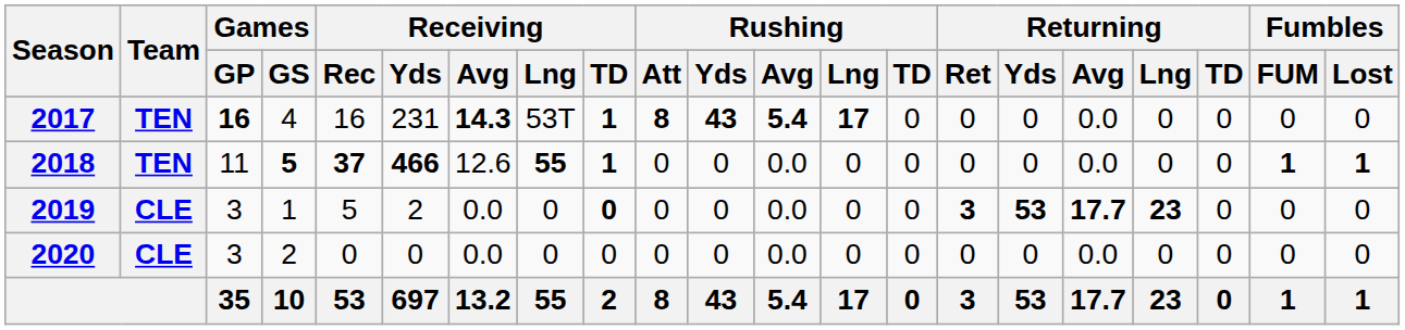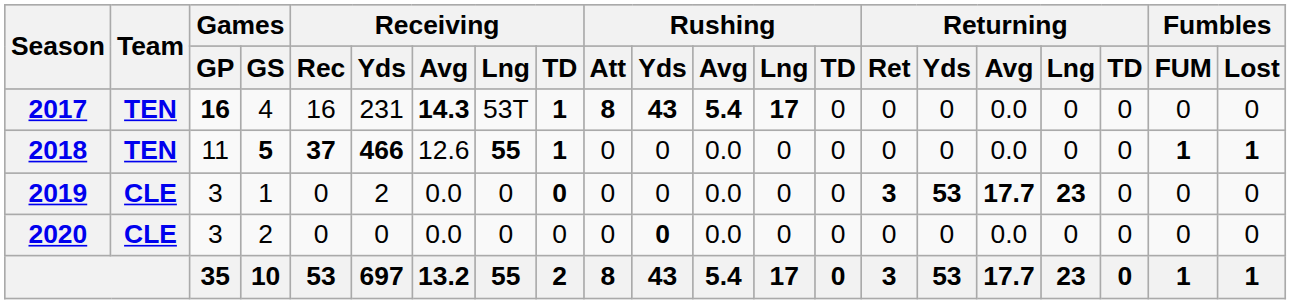 <table class=wikitable style="text-align:center;">
 <tr>
 <th rowspan="2">Season</th>
 <th rowspan="2">Team</th>
 <th colspan="2">Games</th>
 <th colspan="5">Receiving</th>
 <th colspan="5">Rushing</th>
 <th colspan="5">Returning</th>
 <th colspan="2">Fumbles</th>
 </tr>
 <tr>
 <th>GP</th>
 <th>GS</th>
 <th>Rec</th>
 <th>Yds</th>
 <th>Avg</th>
 <th>Lng</th>
 <th>TD</th>
 <th>Att</th>
 <th>Yds</th>
 <th>Avg</th>
 <th>Lng</th>
 <th>TD</th>
 <th>Ret</th>
 <th>Yds</th>
 <th>Avg</th>
 <th>Lng</th>
 <th>TD</th>
 <th>FUM</th>
 <th>Lost</th>
 </tr>
 <tr>
 <th><a href='#'>2017</a></th>
 <th><a href='#'>TEN</a></th>
 <td><strong>16</strong></td>
 <td>4</td>
 <td>16</td>
 <td>231</td>
 <td><strong>14.3</strong></td>
 <td>53T</td>
 <td><strong>1</strong></td>
 <td><strong>8</strong></td>
 <td><strong>43</strong></td>
 <td><strong>5.4</strong></td>
 <td><strong>17</strong></td>
 <td>0</td>
 <td>0</td>
 <td>0</td>
 <td>0.0</td>
 <td>0</td>
 <td>0</td>
 <td>0</td>
 <td>0</td>
 </tr>
 <tr>
 <th><a href='#'>2018</a></th>
 <th><a href='#'>TEN</a></th>
 <td>11</td>
 <td><strong>5</strong></td>
 <td><strong>37</strong></td>
 <td><strong>466</strong></td>
 <td>12.6</td>
 <td><strong>55</strong></td>
 <td><strong>1</strong></td>
 <td>0</td>
 <td>0</td>
 <td>0.0</td>
 <td>0</td>
 <td>0</td>
 <td>0</td>
 <td>0</td>
 <td>0.0</td>
 <td>0</td>
 <td>0</td>
 <td><strong>1</strong></td>
 <td><strong>1</strong></td>
 </tr>
 <tr>
 <th><a href='#'>2019</a></th>
 <th><a href='#'>CLE</a></th>
 <td>3</td>
 <td>1</td>
-<td>5</td>
+<td>0</td>
 <td>2</td>
 <td>0.0</td>
 <td>0</td>
 <td><strong>0</strong></td>
 <td>0</td>
 <td>0</td>
 <td>0.0</td>
 <td>0</td>
 <td>0</td>
 <td><strong>3</strong></td>
 <td><strong>53</strong></td>
 <td><strong>17.7</strong></td>
 <td><strong>23</strong></td>
 <td>0</td>
 <td>0</td>
 <td>0</td>
 </tr>
 <tr>
 <th><a href='#'>2020</a></th>
 <th><a href='#'>CLE</a></th>
 <td>3</td>
 <td>2</td>
 <td>0</td>
 <td>0</td>
 <td>0.0</td>
 <td>0</td>
 <td>0</td>
 <td>0</td>
-<td>0</td>
+<td><strong>0</strong></td>
 <td>0.0</td>
 <td>0</td>
 <td>0</td>
 <td>0</td>
 <td>0</td>
 <td>0.0</td>
 <td>0</td>
 <td>0</td>
 <td>0</td>
 <td>0</td>
 </tr>
 <tr>
 <th colspan="2"></th>
 <th>35</th>
 <th>10</th>
 <th>53</th>
 <th>697</th>
 <th>13.2</th>
 <th>55</th>
 <th>2</th>
 <th>8</th>
 <th>43</th>
 <th>5.4</th>
 <th>17</th>
 <th>0</th>
 <th>3</th>
 <th>53</th>
 <th>17.7</th>
 <th>23</th>
 <th>0</th>
 <th>1</th>
 <th>1</th>
 </tr>
 </table>
